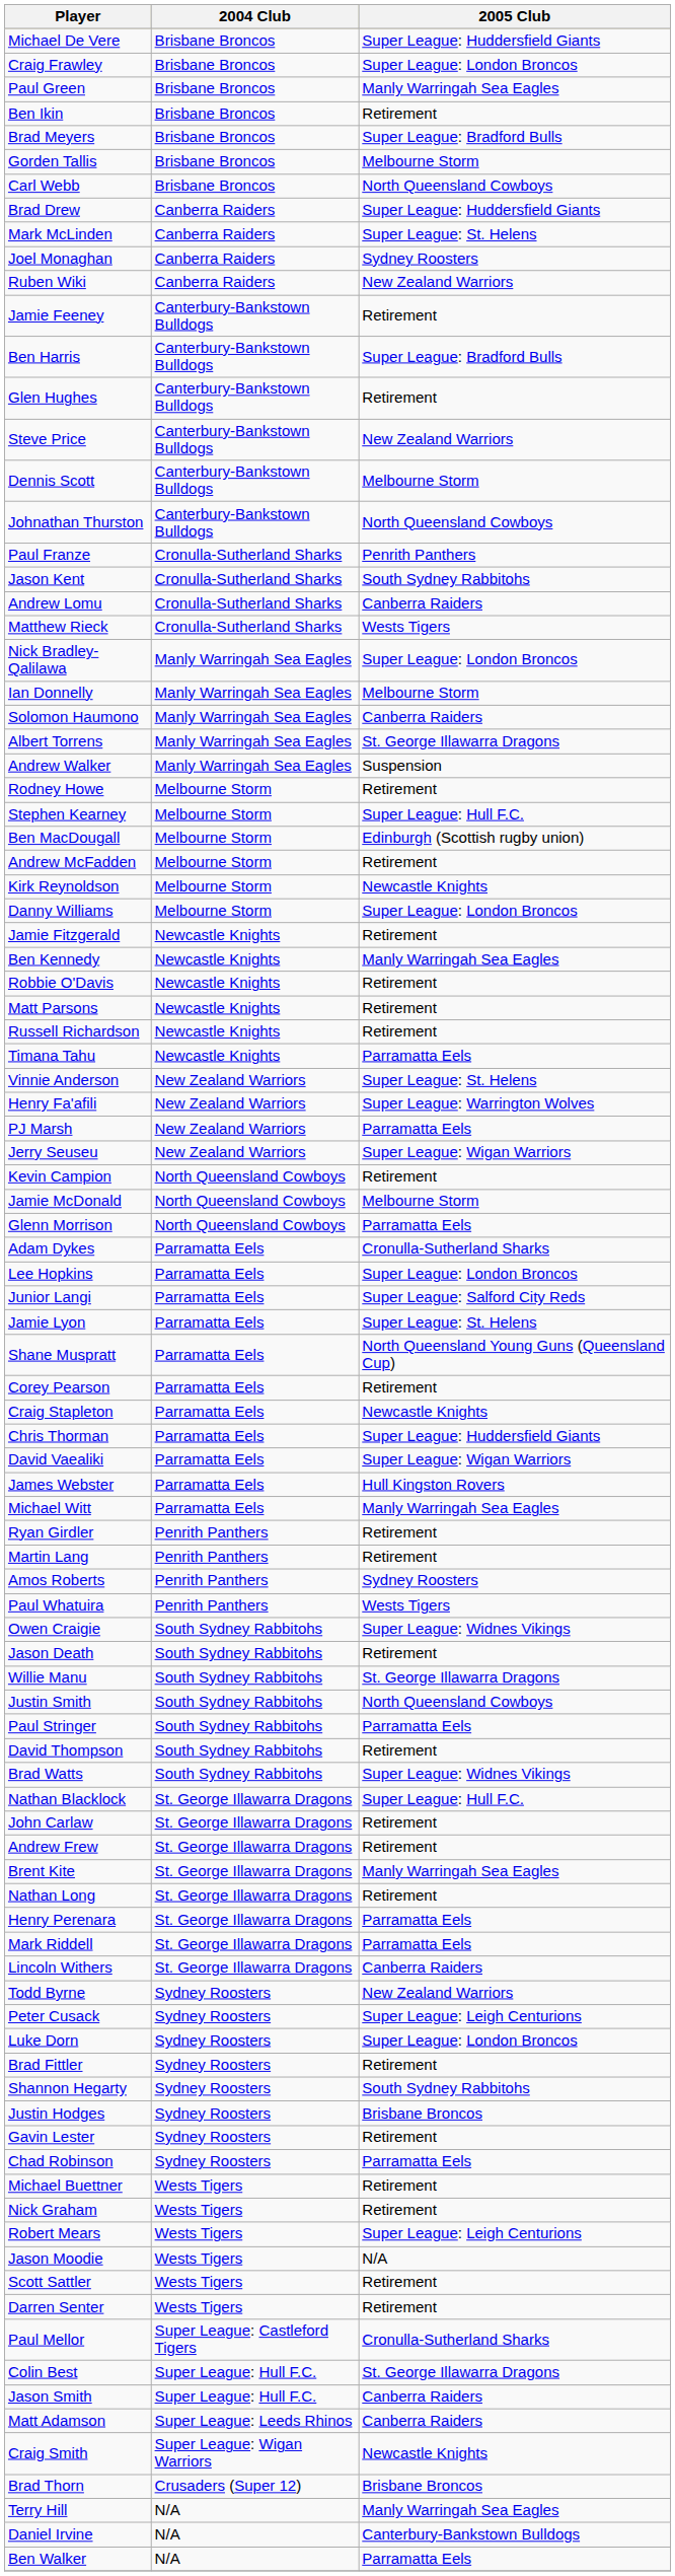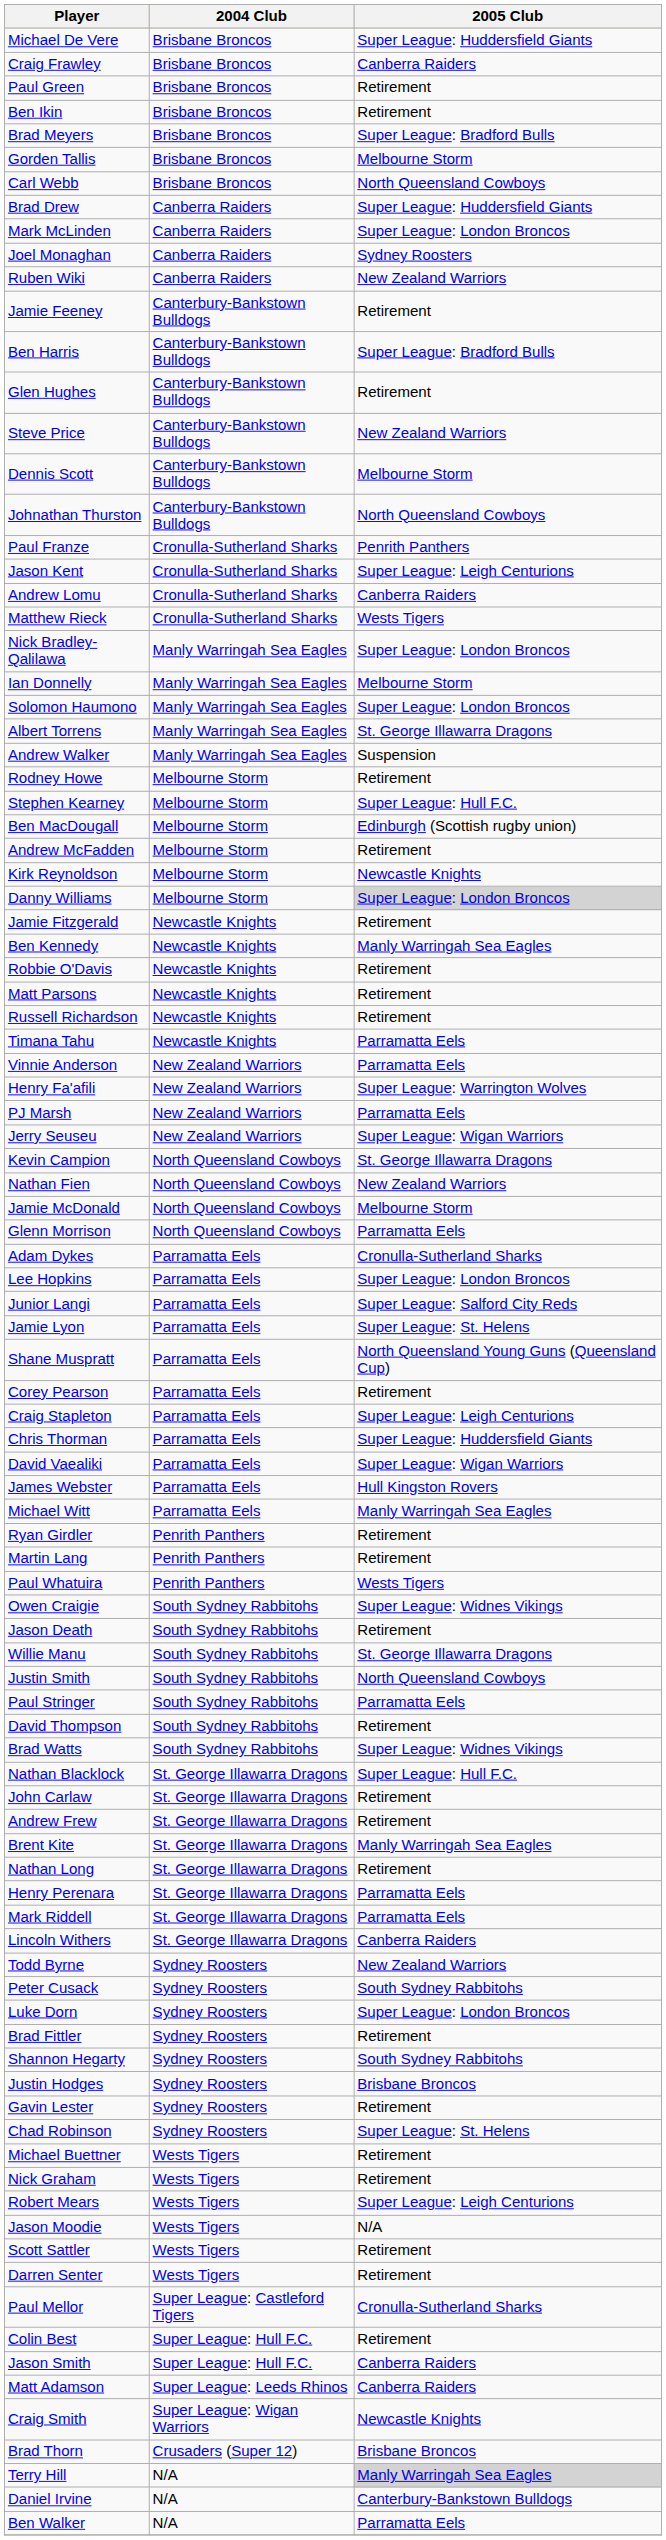 <table class="wikitable sortable" style="width:700px;">
 <tr bgcolor=#bdb76b>
 <th>Player</th>
 <th>2004 Club</th>
 <th>2005 Club</th>
 </tr>
 <tr>
 <td data-sort-value="De Vere, Michael"><a href='#'>Michael De Vere</a></td>
 <td> <a href='#'>Brisbane Broncos</a></td>
 <td> <a href='#'>Super League</a>: <a href='#'>Huddersfield Giants</a></td>
 </tr>
 <tr>
 <td data-sort-value="Frawley, Craig"><a href='#'>Craig Frawley</a></td>
 <td> <a href='#'>Brisbane Broncos</a></td>
-<td> <a href='#'>Super League</a>: <a href='#'>London Broncos</a></td>
+<td> <a href='#'>Canberra Raiders</a></td>
 </tr>
 <tr>
 <td data-sort-value="Green, Paul"><a href='#'>Paul Green</a></td>
 <td> <a href='#'>Brisbane Broncos</a></td>
-<td> <a href='#'>Manly Warringah Sea Eagles</a></td>
+<td>Retirement</td>
 </tr>
 <tr>
 <td data-sort-value="Ikin, Ben"><a href='#'>Ben Ikin</a></td>
 <td> <a href='#'>Brisbane Broncos</a></td>
 <td>Retirement</td>
 </tr>
 <tr>
 <td data-sort-value="Meyers, Brad"><a href='#'>Brad Meyers</a></td>
 <td> <a href='#'>Brisbane Broncos</a></td>
 <td> <a href='#'>Super League</a>: <a href='#'>Bradford Bulls</a></td>
 </tr>
 <tr>
 <td data-sort-value="Tallis, Gorden"><a href='#'>Gorden Tallis</a></td>
 <td> <a href='#'>Brisbane Broncos</a></td>
 <td> <a href='#'>Melbourne Storm</a></td>
 </tr>
 <tr>
 <td data-sort-value="Webb, Carl"><a href='#'>Carl Webb</a></td>
 <td> <a href='#'>Brisbane Broncos</a></td>
 <td> <a href='#'>North Queensland Cowboys</a></td>
 </tr>
 <tr>
 <td data-sort-value="Drew, Brad"><a href='#'>Brad Drew</a></td>
 <td> <a href='#'>Canberra Raiders</a></td>
 <td> <a href='#'>Super League</a>: <a href='#'>Huddersfield Giants</a></td>
 </tr>
 <tr>
 <td data-sort-value="McLinden, Mark"><a href='#'>Mark McLinden</a></td>
 <td> <a href='#'>Canberra Raiders</a></td>
-<td> <a href='#'>Super League</a>: <a href='#'>St. Helens</a></td>
+<td> <a href='#'>Super League</a>: <a href='#'>London Broncos</a></td>
 </tr>
 <tr>
 <td data-sort-value="Monaghan, Joel"><a href='#'>Joel Monaghan</a></td>
 <td> <a href='#'>Canberra Raiders</a></td>
 <td> <a href='#'>Sydney Roosters</a></td>
 </tr>
 <tr>
 <td data-sort-value="Wiki, Ruben"><a href='#'>Ruben Wiki</a></td>
 <td> <a href='#'>Canberra Raiders</a></td>
 <td> <a href='#'>New Zealand Warriors</a></td>
 </tr>
 <tr>
 <td data-sort-value="Feeney, Jamie"><a href='#'>Jamie Feeney</a></td>
 <td> <a href='#'>Canterbury-Bankstown Bulldogs</a></td>
 <td>Retirement</td>
 </tr>
 <tr>
 <td data-sort-value="Harris, Ben"><a href='#'>Ben Harris</a></td>
 <td> <a href='#'>Canterbury-Bankstown Bulldogs</a></td>
 <td> <a href='#'>Super League</a>: <a href='#'>Bradford Bulls</a></td>
 </tr>
 <tr>
 <td data-sort-value="Hughes, Glen"><a href='#'>Glen Hughes</a></td>
 <td> <a href='#'>Canterbury-Bankstown Bulldogs</a></td>
 <td>Retirement</td>
 </tr>
 <tr>
 <td data-sort-value="Price, Steve"><a href='#'>Steve Price</a></td>
 <td> <a href='#'>Canterbury-Bankstown Bulldogs</a></td>
 <td> <a href='#'>New Zealand Warriors</a></td>
 </tr>
 <tr>
 <td data-sort-value="Scott, Dennis"><a href='#'>Dennis Scott</a></td>
 <td> <a href='#'>Canterbury-Bankstown Bulldogs</a></td>
 <td> <a href='#'>Melbourne Storm</a></td>
 </tr>
 <tr>
 <td data-sort-value="Thurston, Johnathan"><a href='#'>Johnathan Thurston</a></td>
 <td> <a href='#'>Canterbury-Bankstown Bulldogs</a></td>
 <td> <a href='#'>North Queensland Cowboys</a></td>
 </tr>
 <tr>
 <td data-sort-value="Franze, Paul"><a href='#'>Paul Franze</a></td>
 <td> <a href='#'>Cronulla-Sutherland Sharks</a></td>
 <td> <a href='#'>Penrith Panthers</a></td>
 </tr>
 <tr>
 <td data-sort-value="Kent, Jason"><a href='#'>Jason Kent</a></td>
 <td> <a href='#'>Cronulla-Sutherland Sharks</a></td>
-<td> <a href='#'>South Sydney Rabbitohs</a></td>
+<td> <a href='#'>Super League</a>: <a href='#'>Leigh Centurions</a></td>
 </tr>
 <tr>
 <td data-sort-value="Lomu, Andrew"><a href='#'>Andrew Lomu</a></td>
 <td> <a href='#'>Cronulla-Sutherland Sharks</a></td>
 <td> <a href='#'>Canberra Raiders</a></td>
 </tr>
 <tr>
 <td data-sort-value="Rieck, Matthew"><a href='#'>Matthew Rieck</a></td>
 <td> <a href='#'>Cronulla-Sutherland Sharks</a></td>
 <td> <a href='#'>Wests Tigers</a></td>
 </tr>
 <tr>
 <td data-sort-value="Bradley-Qalilawa, Nick"><a href='#'>Nick Bradley-Qalilawa</a></td>
 <td> <a href='#'>Manly Warringah Sea Eagles</a></td>
 <td> <a href='#'>Super League</a>: <a href='#'>London Broncos</a></td>
 </tr>
 <tr>
 <td data-sort-value="Donnelly, Ian"><a href='#'>Ian Donnelly</a></td>
 <td> <a href='#'>Manly Warringah Sea Eagles</a></td>
 <td> <a href='#'>Melbourne Storm</a></td>
 </tr>
 <tr>
 <td data-sort-value="Haumono, Solomon"><a href='#'>Solomon Haumono</a></td>
 <td> <a href='#'>Manly Warringah Sea Eagles</a></td>
-<td> <a href='#'>Canberra Raiders</a></td>
+<td> <a href='#'>Super League</a>: <a href='#'>London Broncos</a></td>
 </tr>
 <tr>
 <td data-sort-value="Torrens, Albert"><a href='#'>Albert Torrens</a></td>
 <td> <a href='#'>Manly Warringah Sea Eagles</a></td>
 <td> <a href='#'>St. George Illawarra Dragons</a></td>
 </tr>
 <tr>
 <td data-sort-value="Walker, Andrew"><a href='#'>Andrew Walker</a></td>
 <td> <a href='#'>Manly Warringah Sea Eagles</a></td>
 <td>Suspension</td>
 </tr>
 <tr>
 <td data-sort-value="Howe, Rodney"><a href='#'>Rodney Howe</a></td>
 <td> <a href='#'>Melbourne Storm</a></td>
 <td>Retirement</td>
 </tr>
 <tr>
 <td data-sort-value="Kearney, Stephen"><a href='#'>Stephen Kearney</a></td>
 <td> <a href='#'>Melbourne Storm</a></td>
 <td> <a href='#'>Super League</a>: <a href='#'>Hull F.C.</a></td>
 </tr>
 <tr>
 <td data-sort-value="MacDougall, Ben"><a href='#'>Ben MacDougall</a></td>
 <td> <a href='#'>Melbourne Storm</a></td>
 <td><a href='#'>Edinburgh</a> (Scottish rugby union)</td>
 </tr>
 <tr>
 <td data-sort-value="McFadden, Andrew"><a href='#'>Andrew McFadden</a></td>
 <td> <a href='#'>Melbourne Storm</a></td>
 <td>Retirement</td>
 </tr>
 <tr>
 <td data-sort-value="Reynoldson, Kirk"><a href='#'>Kirk Reynoldson</a></td>
 <td> <a href='#'>Melbourne Storm</a></td>
 <td> <a href='#'>Newcastle Knights</a></td>
 </tr>
 <tr>
 <td data-sort-value="Williams, Danny"><a href='#'>Danny Williams</a></td>
 <td> <a href='#'>Melbourne Storm</a></td>
-<td> <a href='#'>Super League</a>: <a href='#'>London Broncos</a></td>
+<td style="background: lightgrey;"> <a href='#'>Super League</a>: <a href='#'>London Broncos</a></td>
 </tr>
 <tr>
 <td data-sort-value="Fitzgerald, Jamie"><a href='#'>Jamie Fitzgerald</a></td>
 <td> <a href='#'>Newcastle Knights</a></td>
 <td>Retirement</td>
 </tr>
 <tr>
 <td data-sort-value="Kennedy, Ben"><a href='#'>Ben Kennedy</a></td>
 <td> <a href='#'>Newcastle Knights</a></td>
 <td> <a href='#'>Manly Warringah Sea Eagles</a></td>
 </tr>
 <tr>
 <td data-sort-value="O'Davis, Robbie"><a href='#'>Robbie O'Davis</a></td>
 <td> <a href='#'>Newcastle Knights</a></td>
 <td>Retirement</td>
 </tr>
 <tr>
 <td data-sort-value="Parsons, Matt"><a href='#'>Matt Parsons</a></td>
 <td> <a href='#'>Newcastle Knights</a></td>
 <td>Retirement</td>
 </tr>
 <tr>
 <td data-sort-value="Richardson, Russell"><a href='#'>Russell Richardson</a></td>
 <td> <a href='#'>Newcastle Knights</a></td>
 <td>Retirement</td>
 </tr>
 <tr>
 <td data-sort-value="Tahu, Timana"><a href='#'>Timana Tahu</a></td>
 <td> <a href='#'>Newcastle Knights</a></td>
 <td> <a href='#'>Parramatta Eels</a></td>
 </tr>
 <tr>
 <td data-sort-value="Anderson, Vinnie"><a href='#'>Vinnie Anderson</a></td>
 <td> <a href='#'>New Zealand Warriors</a></td>
-<td> <a href='#'>Super League</a>: <a href='#'>St. Helens</a></td>
+<td> <a href='#'>Parramatta Eels</a></td>
 </tr>
 <tr>
 <td data-sort-value="Fa'afili, Henry"><a href='#'>Henry Fa'afili</a></td>
 <td> <a href='#'>New Zealand Warriors</a></td>
 <td> <a href='#'>Super League</a>: <a href='#'>Warrington Wolves</a></td>
 </tr>
 <tr>
 <td data-sort-value="Marsh, PJ"><a href='#'>PJ Marsh</a></td>
 <td> <a href='#'>New Zealand Warriors</a></td>
 <td> <a href='#'>Parramatta Eels</a></td>
 </tr>
 <tr>
 <td data-sort-value="Seuseu, Jerry"><a href='#'>Jerry Seuseu</a></td>
 <td> <a href='#'>New Zealand Warriors</a></td>
 <td> <a href='#'>Super League</a>: <a href='#'>Wigan Warriors</a></td>
 </tr>
 <tr>
 <td data-sort-value="Campion, Kevin"><a href='#'>Kevin Campion</a></td>
 <td> <a href='#'>North Queensland Cowboys</a></td>
-<td>Retirement</td>
+<td> <a href='#'>St. George Illawarra Dragons</a></td>
+</tr>
+<tr>
+<td data-sort-value="Fien, Nathan"><a href='#'>Nathan Fien</a></td>
+<td> <a href='#'>North Queensland Cowboys</a></td>
+<td> <a href='#'>New Zealand Warriors</a></td>
 </tr>
 <tr>
 <td data-sort-value="McDonald, Jamie"><a href='#'>Jamie McDonald</a></td>
 <td> <a href='#'>North Queensland Cowboys</a></td>
 <td> <a href='#'>Melbourne Storm</a></td>
 </tr>
 <tr>
 <td data-sort-value="Morrison, Glenn"><a href='#'>Glenn Morrison</a></td>
 <td> <a href='#'>North Queensland Cowboys</a></td>
 <td> <a href='#'>Parramatta Eels</a></td>
 </tr>
 <tr>
 <td data-sort-value="Dykes, Adam"><a href='#'>Adam Dykes</a></td>
 <td> <a href='#'>Parramatta Eels</a></td>
 <td> <a href='#'>Cronulla-Sutherland Sharks</a></td>
 </tr>
 <tr>
 <td data-sort-value="Hopkins, Lee"><a href='#'>Lee Hopkins</a></td>
 <td> <a href='#'>Parramatta Eels</a></td>
 <td> <a href='#'>Super League</a>: <a href='#'>London Broncos</a></td>
 </tr>
 <tr>
 <td data-sort-value="Langi, Junior"><a href='#'>Junior Langi</a></td>
 <td> <a href='#'>Parramatta Eels</a></td>
 <td> <a href='#'>Super League</a>: <a href='#'>Salford City Reds</a></td>
 </tr>
 <tr>
 <td data-sort-value="Lyon, Jamie"><a href='#'>Jamie Lyon</a></td>
 <td> <a href='#'>Parramatta Eels</a></td>
 <td> <a href='#'>Super League</a>: <a href='#'>St. Helens</a></td>
 </tr>
 <tr>
 <td data-sort-value="Muspratt, Shane"><a href='#'>Shane Muspratt</a></td>
 <td> <a href='#'>Parramatta Eels</a></td>
 <td><a href='#'>North Queensland Young Guns</a> (<a href='#'>Queensland Cup</a>)</td>
 </tr>
 <tr>
 <td data-sort-value="Pearson, Corey"><a href='#'>Corey Pearson</a></td>
 <td> <a href='#'>Parramatta Eels</a></td>
 <td>Retirement</td>
 </tr>
 <tr>
 <td data-sort-value="Stapleton, Craig"><a href='#'>Craig Stapleton</a></td>
 <td> <a href='#'>Parramatta Eels</a></td>
-<td> <a href='#'>Newcastle Knights</a></td>
+<td> <a href='#'>Super League</a>: <a href='#'>Leigh Centurions</a></td>
 </tr>
 <tr>
 <td data-sort-value="Thorman, Chris"><a href='#'>Chris Thorman</a></td>
 <td> <a href='#'>Parramatta Eels</a></td>
 <td> <a href='#'>Super League</a>: <a href='#'>Huddersfield Giants</a></td>
 </tr>
 <tr>
 <td data-sort-value="Vaealiki, David"><a href='#'>David Vaealiki</a></td>
 <td> <a href='#'>Parramatta Eels</a></td>
 <td> <a href='#'>Super League</a>: <a href='#'>Wigan Warriors</a></td>
 </tr>
 <tr>
 <td data-sort-value="Webster, James"><a href='#'>James Webster</a></td>
 <td> <a href='#'>Parramatta Eels</a></td>
 <td> <a href='#'>Hull Kingston Rovers</a></td>
 </tr>
 <tr>
 <td data-sort-value="Witt, Michael"><a href='#'>Michael Witt</a></td>
 <td> <a href='#'>Parramatta Eels</a></td>
 <td> <a href='#'>Manly Warringah Sea Eagles</a></td>
 </tr>
 <tr>
 <td data-sort-value="Girdler, Ryan"><a href='#'>Ryan Girdler</a></td>
 <td> <a href='#'>Penrith Panthers</a></td>
 <td>Retirement</td>
 </tr>
 <tr>
 <td data-sort-value="Lang, Martin"><a href='#'>Martin Lang</a></td>
 <td> <a href='#'>Penrith Panthers</a></td>
 <td>Retirement</td>
-</tr>
-<tr>
-<td data-sort-value="Roberts, Amos"><a href='#'>Amos Roberts</a></td>
-<td> <a href='#'>Penrith Panthers</a></td>
-<td> <a href='#'>Sydney Roosters</a></td>
 </tr>
 <tr>
 <td data-sort-value="Whatuira, Paul"><a href='#'>Paul Whatuira</a></td>
 <td> <a href='#'>Penrith Panthers</a></td>
 <td> <a href='#'>Wests Tigers</a></td>
 </tr>
 <tr>
 <td data-sort-value="Craigie, Owen"><a href='#'>Owen Craigie</a></td>
 <td> <a href='#'>South Sydney Rabbitohs</a></td>
 <td> <a href='#'>Super League</a>: <a href='#'>Widnes Vikings</a></td>
 </tr>
 <tr>
 <td data-sort-value="Death, Jason"><a href='#'>Jason Death</a></td>
 <td> <a href='#'>South Sydney Rabbitohs</a></td>
 <td>Retirement</td>
 </tr>
 <tr>
 <td data-sort-value="Manu, Willie"><a href='#'>Willie Manu</a></td>
 <td> <a href='#'>South Sydney Rabbitohs</a></td>
 <td> <a href='#'>St. George Illawarra Dragons</a></td>
 </tr>
 <tr>
 <td data-sort-value="Smith, Justin"><a href='#'>Justin Smith</a></td>
 <td> <a href='#'>South Sydney Rabbitohs</a></td>
 <td> <a href='#'>North Queensland Cowboys</a></td>
 </tr>
 <tr>
 <td data-sort-value="Stringer, Paul"><a href='#'>Paul Stringer</a></td>
 <td> <a href='#'>South Sydney Rabbitohs</a></td>
 <td> <a href='#'>Parramatta Eels</a></td>
 </tr>
 <tr>
 <td data-sort-value="Thompson, David"><a href='#'>David Thompson</a></td>
 <td> <a href='#'>South Sydney Rabbitohs</a></td>
 <td>Retirement</td>
 </tr>
 <tr>
 <td data-sort-value="Watts, Brad"><a href='#'>Brad Watts</a></td>
 <td> <a href='#'>South Sydney Rabbitohs</a></td>
 <td> <a href='#'>Super League</a>: <a href='#'>Widnes Vikings</a></td>
 </tr>
 <tr>
 <td data-sort-value="Blacklock, Nathan"><a href='#'>Nathan Blacklock</a></td>
 <td> <a href='#'>St. George Illawarra Dragons</a></td>
 <td> <a href='#'>Super League</a>: <a href='#'>Hull F.C.</a></td>
 </tr>
 <tr>
 <td data-sort-value="Carlaw, John"><a href='#'>John Carlaw</a></td>
 <td> <a href='#'>St. George Illawarra Dragons</a></td>
 <td>Retirement</td>
 </tr>
 <tr>
 <td data-sort-value="Frew, Andrew"><a href='#'>Andrew Frew</a></td>
 <td> <a href='#'>St. George Illawarra Dragons</a></td>
 <td>Retirement</td>
 </tr>
 <tr>
 <td data-sort-value="Kite, Brent"><a href='#'>Brent Kite</a></td>
 <td> <a href='#'>St. George Illawarra Dragons</a></td>
 <td> <a href='#'>Manly Warringah Sea Eagles</a></td>
 </tr>
 <tr>
 <td data-sort-value="Long, Nathan"><a href='#'>Nathan Long</a></td>
 <td> <a href='#'>St. George Illawarra Dragons</a></td>
 <td>Retirement</td>
 </tr>
 <tr>
 <td data-sort-value="Perenara, Henry"><a href='#'>Henry Perenara</a></td>
 <td> <a href='#'>St. George Illawarra Dragons</a></td>
 <td> <a href='#'>Parramatta Eels</a></td>
 </tr>
 <tr>
 <td data-sort-value="Riddell, Mark"><a href='#'>Mark Riddell</a></td>
 <td> <a href='#'>St. George Illawarra Dragons</a></td>
 <td> <a href='#'>Parramatta Eels</a></td>
 </tr>
 <tr>
 <td data-sort-value="Withers, Lincoln"><a href='#'>Lincoln Withers</a></td>
 <td> <a href='#'>St. George Illawarra Dragons</a></td>
 <td> <a href='#'>Canberra Raiders</a></td>
 </tr>
 <tr>
 <td data-sort-value="Byrne, Todd"><a href='#'>Todd Byrne</a></td>
 <td> <a href='#'>Sydney Roosters</a></td>
 <td> <a href='#'>New Zealand Warriors</a></td>
 </tr>
 <tr>
 <td data-sort-value="Cusack, Peter"><a href='#'>Peter Cusack</a></td>
 <td> <a href='#'>Sydney Roosters</a></td>
-<td> <a href='#'>Super League</a>: <a href='#'>Leigh Centurions</a></td>
+<td> <a href='#'>South Sydney Rabbitohs</a></td>
 </tr>
 <tr>
 <td data-sort-value="Dorn, Luke"><a href='#'>Luke Dorn</a></td>
 <td> <a href='#'>Sydney Roosters</a></td>
 <td> <a href='#'>Super League</a>: <a href='#'>London Broncos</a></td>
 </tr>
 <tr>
 <td data-sort-value="Fittler, Brad"><a href='#'>Brad Fittler</a></td>
 <td> <a href='#'>Sydney Roosters</a></td>
 <td>Retirement</td>
 </tr>
 <tr>
 <td data-sort-value="Hegarty, Shannon"><a href='#'>Shannon Hegarty</a></td>
 <td> <a href='#'>Sydney Roosters</a></td>
 <td> <a href='#'>South Sydney Rabbitohs</a></td>
 </tr>
 <tr>
 <td data-sort-value="Hodges, Justin"><a href='#'>Justin Hodges</a></td>
 <td> <a href='#'>Sydney Roosters</a></td>
 <td> <a href='#'>Brisbane Broncos</a></td>
 </tr>
 <tr>
 <td data-sort-value="Lester, Gavin"><a href='#'>Gavin Lester</a></td>
 <td> <a href='#'>Sydney Roosters</a></td>
 <td>Retirement</td>
 </tr>
 <tr>
 <td data-sort-value="Robinson, Chad"><a href='#'>Chad Robinson</a></td>
 <td> <a href='#'>Sydney Roosters</a></td>
-<td> <a href='#'>Parramatta Eels</a></td>
+<td> <a href='#'>Super League</a>: <a href='#'>St. Helens</a></td>
 </tr>
 <tr>
 <td data-sort-value="Buettner, Michael"><a href='#'>Michael Buettner</a></td>
 <td> <a href='#'>Wests Tigers</a></td>
 <td>Retirement</td>
 </tr>
 <tr>
 <td data-sort-value="Graham, Nick"><a href='#'>Nick Graham</a></td>
 <td> <a href='#'>Wests Tigers</a></td>
 <td>Retirement</td>
 </tr>
 <tr>
 <td data-sort-value="Mears, Robert"><a href='#'>Robert Mears</a></td>
 <td> <a href='#'>Wests Tigers</a></td>
 <td> <a href='#'>Super League</a>: <a href='#'>Leigh Centurions</a></td>
 </tr>
 <tr>
 <td data-sort-value="Moodie, Jason"><a href='#'>Jason Moodie</a></td>
 <td> <a href='#'>Wests Tigers</a></td>
 <td>N/A</td>
 </tr>
 <tr>
 <td data-sort-value="Sattler, Scott"><a href='#'>Scott Sattler</a></td>
 <td> <a href='#'>Wests Tigers</a></td>
 <td>Retirement</td>
 </tr>
 <tr>
 <td data-sort-value="Senter, Darren"><a href='#'>Darren Senter</a></td>
 <td> <a href='#'>Wests Tigers</a></td>
 <td>Retirement</td>
 </tr>
 <tr>
 <td data-sort-value="Mellor, Paul"><a href='#'>Paul Mellor</a></td>
 <td> <a href='#'>Super League</a>: <a href='#'>Castleford Tigers</a></td>
 <td> <a href='#'>Cronulla-Sutherland Sharks</a></td>
 </tr>
 <tr>
 <td data-sort-value="Best, Colin"><a href='#'>Colin Best</a></td>
 <td> <a href='#'>Super League</a>: <a href='#'>Hull F.C.</a></td>
-<td> <a href='#'>St. George Illawarra Dragons</a></td>
+<td>Retirement</td>
 </tr>
 <tr>
 <td data-sort-value="Smith, Jason"><a href='#'>Jason Smith</a></td>
 <td> <a href='#'>Super League</a>: <a href='#'>Hull F.C.</a></td>
 <td> <a href='#'>Canberra Raiders</a></td>
 </tr>
 <tr>
 <td data-sort-value="Adamson, Matt"><a href='#'>Matt Adamson</a></td>
 <td> <a href='#'>Super League</a>: <a href='#'>Leeds Rhinos</a></td>
 <td> <a href='#'>Canberra Raiders</a></td>
 </tr>
 <tr>
 <td data-sort-value="Smith, Craig"><a href='#'>Craig Smith</a></td>
 <td> <a href='#'>Super League</a>: <a href='#'>Wigan Warriors</a></td>
 <td> <a href='#'>Newcastle Knights</a></td>
 </tr>
 <tr>
 <td data-sort-value="Thorn, Brad"><a href='#'>Brad Thorn</a></td>
 <td><a href='#'>Crusaders</a> (<a href='#'>Super 12</a>)</td>
 <td> <a href='#'>Brisbane Broncos</a></td>
 </tr>
 <tr>
 <td data-sort-value="Hill, Terry"><a href='#'>Terry Hill</a></td>
 <td>N/A</td>
-<td> <a href='#'>Manly Warringah Sea Eagles</a></td>
+<td style="background: lightgrey;"> <a href='#'>Manly Warringah Sea Eagles</a></td>
 </tr>
 <tr>
 <td data-sort-value="Irvine, Daniel"><a href='#'>Daniel Irvine</a></td>
 <td>N/A</td>
 <td> <a href='#'>Canterbury-Bankstown Bulldogs</a></td>
 </tr>
 <tr>
 <td data-sort-value="Walker, Ben"><a href='#'>Ben Walker</a></td>
 <td>N/A</td>
 <td> <a href='#'>Parramatta Eels</a></td>
 </tr>
 <tr>
 </tr>
 </table>
